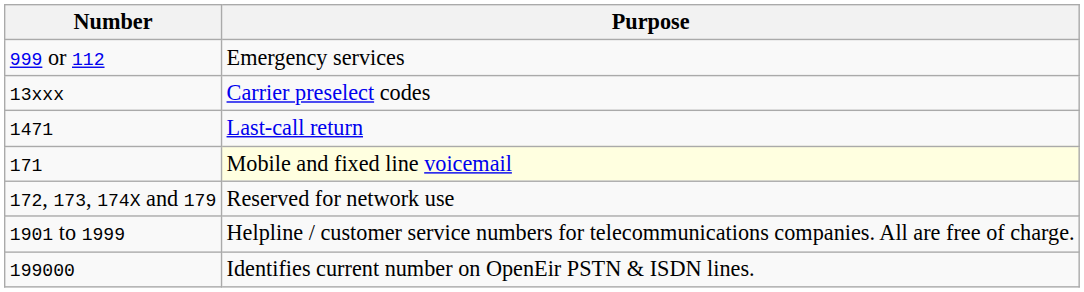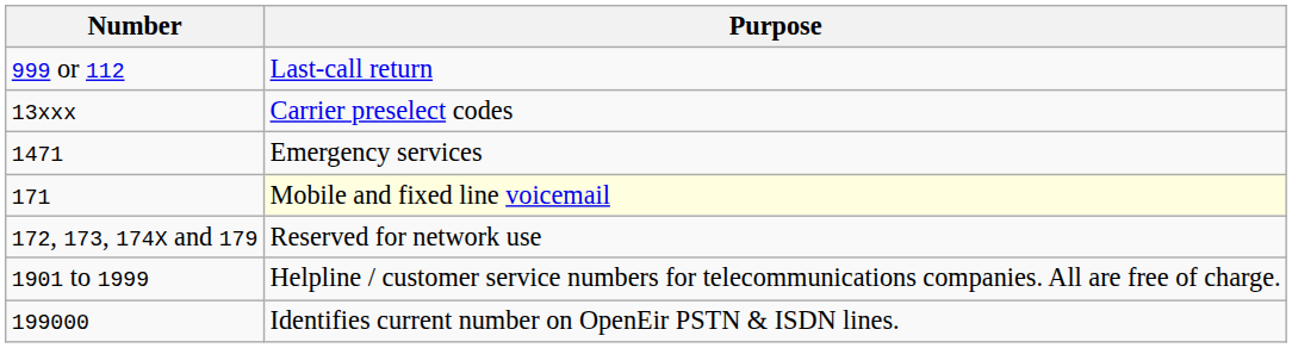 <table class="wikitable">
 <tr>
 <th>Number</th>
 <th>Purpose</th>
 </tr>
 <tr>
 <td><code><a href='#'>999</a></code> or <code><a href='#'>112</a></code></td>
-<td>Emergency services</td>
+<td><a href='#'>Last-call return</a></td>
 </tr>
 <tr>
 <td><code>13xxx</code></td>
 <td><a href='#'>Carrier preselect</a> codes</td>
 </tr>
 <tr>
 <td><code>1471</code></td>
-<td><a href='#'>Last-call return</a></td>
+<td>Emergency services</td>
 </tr>
 <tr>
 <td><code>171</code></td>
 <td style="background: lightyellow;">Mobile and fixed line <a href='#'>voicemail</a></td>
 </tr>
 <tr>
 <td><code>172</code>, <code>173</code>, <code>174X</code> and <code>179</code></td>
 <td>Reserved for network use</td>
 </tr>
 <tr>
 <td><code>1901</code> to <code>1999</code></td>
 <td>Helpline / customer service numbers for telecommunications companies. All are free of charge.</td>
 </tr>
 <tr>
 <td><code>199000</code></td>
 <td>Identifies current number on OpenEir PSTN & ISDN lines.</td>
 </tr>
 </table>
